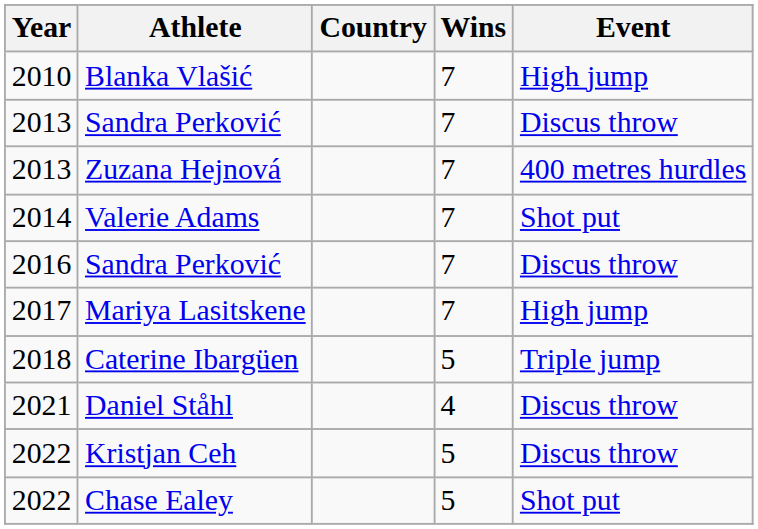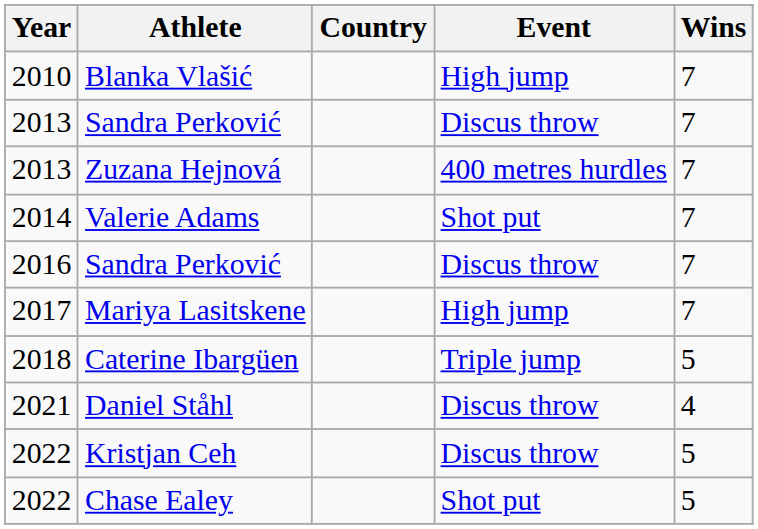 <table class=wikitable>
 <tr>
 <th>Year</th>
 <th>Athlete</th>
 <th>Country</th>
+<th>Event</th>
 <th>Wins</th>
-<th>Event</th>
 </tr>
 <tr>
 <td>2010</td>
 <td><a href='#'>Blanka Vlašić</a></td>
 <td></td>
+<td><a href='#'>High jump</a></td>
 <td>7</td>
-<td><a href='#'>High jump</a></td>
 </tr>
 <tr>
 <td>2013</td>
 <td><a href='#'>Sandra Perković</a></td>
 <td></td>
+<td><a href='#'>Discus throw</a></td>
 <td>7</td>
-<td><a href='#'>Discus throw</a></td>
 </tr>
 <tr>
 <td>2013</td>
 <td><a href='#'>Zuzana Hejnová</a></td>
 <td></td>
+<td><a href='#'>400 metres hurdles</a></td>
 <td>7</td>
-<td><a href='#'>400 metres hurdles</a></td>
 </tr>
 <tr>
 <td>2014</td>
 <td><a href='#'>Valerie Adams</a></td>
 <td></td>
+<td><a href='#'>Shot put</a></td>
 <td>7</td>
-<td><a href='#'>Shot put</a></td>
 </tr>
 <tr>
 <td>2016</td>
 <td><a href='#'>Sandra Perković</a></td>
 <td></td>
+<td><a href='#'>Discus throw</a></td>
 <td>7</td>
-<td><a href='#'>Discus throw</a></td>
 </tr>
 <tr>
 <td>2017</td>
 <td><a href='#'>Mariya Lasitskene</a></td>
 <td></td>
+<td><a href='#'>High jump</a></td>
 <td>7</td>
-<td><a href='#'>High jump</a></td>
 </tr>
 <tr>
 <td>2018</td>
 <td><a href='#'>Caterine Ibargüen</a></td>
 <td></td>
+<td><a href='#'>Triple jump</a></td>
 <td>5</td>
-<td><a href='#'>Triple jump</a></td>
 </tr>
 <tr>
 <td>2021</td>
 <td><a href='#'>Daniel Ståhl</a></td>
 <td></td>
+<td><a href='#'>Discus throw</a></td>
 <td>4</td>
-<td><a href='#'>Discus throw</a></td>
 </tr>
 <tr>
 <td>2022</td>
 <td><a href='#'>Kristjan Ceh</a></td>
 <td></td>
+<td><a href='#'>Discus throw</a></td>
 <td>5</td>
-<td><a href='#'>Discus throw</a></td>
 </tr>
 <tr>
 <td>2022</td>
 <td><a href='#'>Chase Ealey</a></td>
 <td></td>
+<td><a href='#'>Shot put</a></td>
 <td>5</td>
-<td><a href='#'>Shot put</a></td>
 </tr>
 </table>
